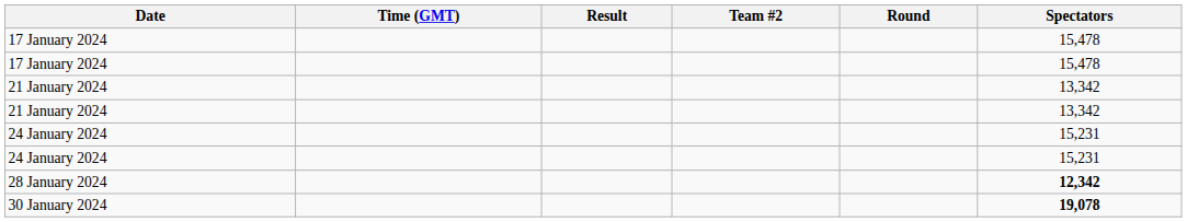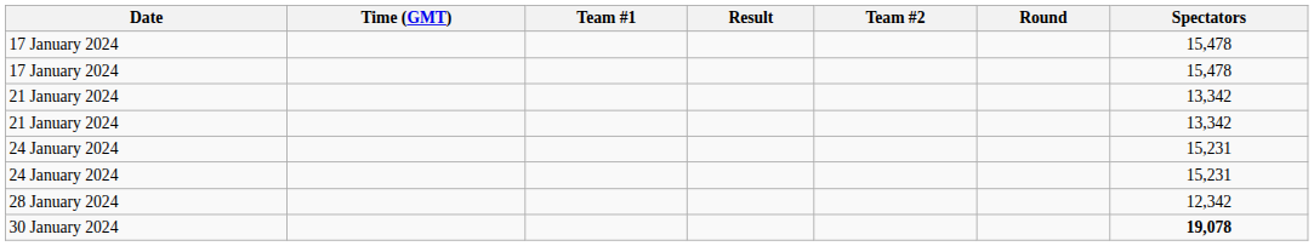 <table class="wikitable"  style="text-align:left; width:100%;">
 <tr>
 <th>Date</th>
 <th>Time (<a href='#'>GMT</a>)</th>
+<th>Team #1</th>
 <th>Result</th>
 <th>Team #2</th>
 <th>Round</th>
 <th>Spectators</th>
 </tr>
 <tr>
 <td>17 January 2024</td>
+<td></td>
 <td></td>
 <td style="text-align:center;"></td>
 <td></td>
 <td></td>
 <td style="text-align:center;">15,478</td>
 </tr>
 <tr>
 <td>17 January 2024</td>
 <td></td>
+<td></td>
 <td style="text-align:center;"></td>
 <td></td>
 <td></td>
 <td style="text-align:center;">15,478</td>
 </tr>
 <tr>
 <td>21 January 2024</td>
+<td></td>
 <td></td>
 <td style="text-align:center;"></td>
 <td></td>
 <td></td>
 <td style="text-align:center;">13,342</td>
 </tr>
 <tr>
 <td>21 January 2024</td>
 <td></td>
+<td></td>
 <td style="text-align:center;"></td>
 <td></td>
 <td></td>
 <td style="text-align:center;">13,342</td>
 </tr>
 <tr>
 <td>24 January 2024</td>
+<td></td>
 <td></td>
 <td style="text-align:center;"></td>
 <td></td>
 <td></td>
 <td style="text-align:center;">15,231</td>
 </tr>
 <tr>
 <td>24 January 2024</td>
 <td></td>
+<td></td>
 <td style="text-align:center;"></td>
 <td></td>
 <td></td>
 <td style="text-align:center;">15,231</td>
 </tr>
 <tr>
 <td>28 January 2024</td>
 <td></td>
+<td></td>
 <td style="text-align:center;"></td>
 <td></td>
 <td></td>
-<td style="text-align:center;"><strong>12,342</strong></td>
+<td style="text-align:center;">12,342</td>
 </tr>
 <tr>
 <td>30 January 2024</td>
+<td></td>
 <td></td>
 <td style="text-align:center;"></td>
 <td></td>
 <td></td>
 <td style="text-align:center;"><strong>19,078</strong></td>
 </tr>
 </table>
